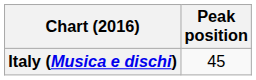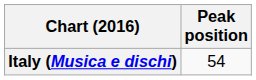 <table class="wikitable plainrowheaders" style="text-align:center">
 <tr>
 <th scope="col">Chart (2016)</th>
 <th scope="col">Peak<br>position</th>
 </tr>
 <tr>
 <th scope="row">Italy (<em><a href='#'>Musica e dischi</a></em>)</th>
-<td style="text-align:center">45</td>
+<td style="text-align:center">54</td>
 </tr>
 </table>
